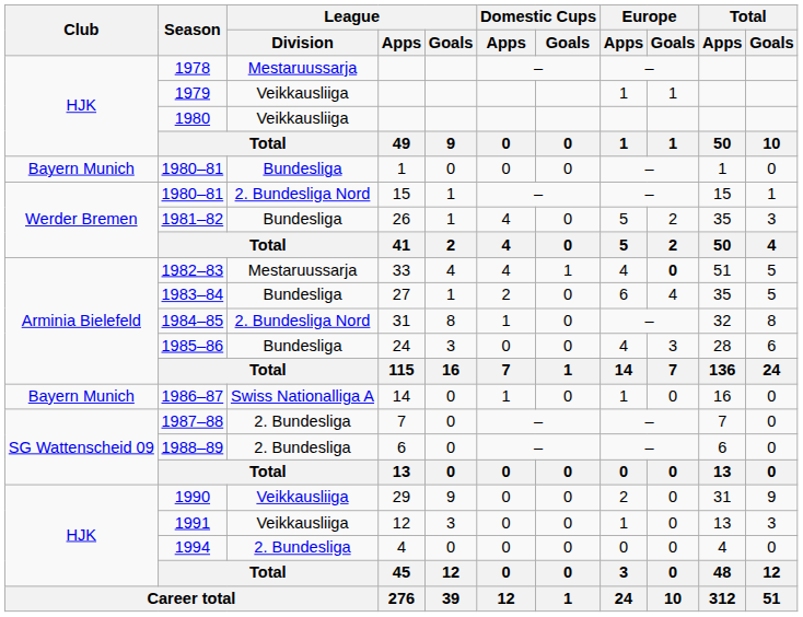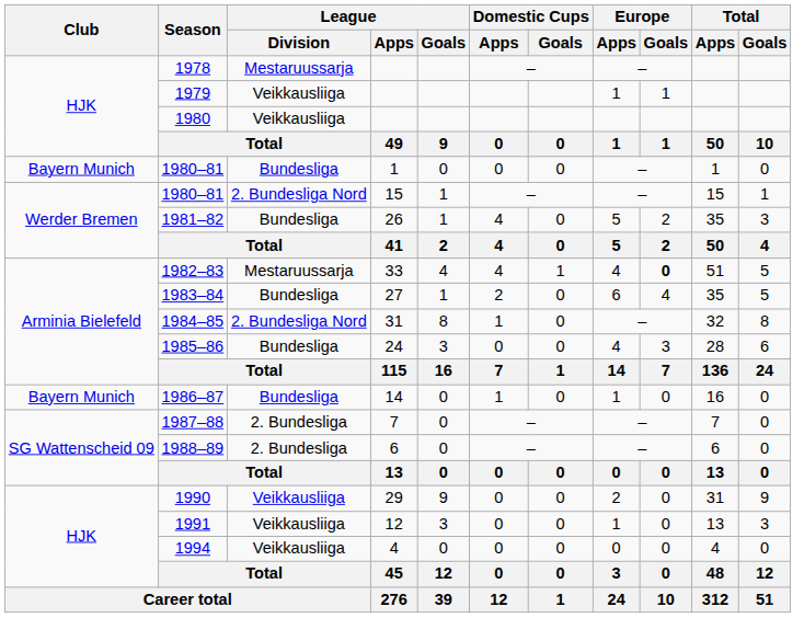 <table class="wikitable" style="text-align:center">
 <tr>
 <th rowspan="2">Club</th>
 <th rowspan="2">Season</th>
 <th colspan="3">League</th>
 <th colspan="2">Domestic Cups</th>
 <th colspan="2">Europe</th>
 <th colspan="2">Total</th>
 </tr>
 <tr>
 <th>Division</th>
 <th>Apps</th>
 <th>Goals</th>
 <th>Apps</th>
 <th>Goals</th>
 <th>Apps</th>
 <th>Goals</th>
 <th>Apps</th>
 <th>Goals</th>
 </tr>
 <tr>
 <td rowspan="4"><a href='#'>HJK</a></td>
 <td><a href='#'>1978</a></td>
 <td><a href='#'>Mestaruussarja</a></td>
 <td></td>
 <td></td>
 <td colspan="2">–</td>
 <td colspan="2">–</td>
 <td></td>
 <td></td>
 </tr>
 <tr>
 <td><a href='#'>1979</a></td>
 <td>Veikkausliiga</td>
 <td></td>
 <td></td>
 <td></td>
 <td></td>
 <td>1</td>
 <td>1</td>
 <td></td>
 <td></td>
 </tr>
 <tr>
 <td><a href='#'>1980</a></td>
 <td>Veikkausliiga</td>
 <td></td>
 <td></td>
 <td></td>
 <td></td>
 <td></td>
 <td></td>
 <td></td>
 <td></td>
 </tr>
 <tr>
 <th colspan="2">Total</th>
 <th>49</th>
 <th>9</th>
 <th>0</th>
 <th>0</th>
 <th>1</th>
 <th>1</th>
 <th>50</th>
 <th>10</th>
 </tr>
 <tr>
 <td><a href='#'>Bayern Munich</a></td>
 <td><a href='#'>1980–81</a></td>
 <td><a href='#'>Bundesliga</a></td>
 <td>1</td>
 <td>0</td>
 <td>0</td>
 <td>0</td>
 <td colspan="2">–</td>
 <td>1</td>
 <td>0</td>
 </tr>
 <tr>
 <td rowspan="3"><a href='#'>Werder Bremen</a></td>
 <td><a href='#'>1980–81</a></td>
 <td><a href='#'>2. Bundesliga Nord</a></td>
 <td>15</td>
 <td>1</td>
 <td colspan="2">–</td>
 <td colspan="2">–</td>
 <td>15</td>
 <td>1</td>
 </tr>
 <tr>
 <td><a href='#'>1981–82</a></td>
 <td>Bundesliga</td>
 <td>26</td>
 <td>1</td>
 <td>4</td>
 <td>0</td>
 <td>5</td>
 <td>2</td>
 <td>35</td>
 <td>3</td>
 </tr>
 <tr>
 <th colspan="2">Total</th>
 <th>41</th>
 <th>2</th>
 <th>4</th>
 <th>0</th>
 <th>5</th>
 <th>2</th>
 <th>50</th>
 <th>4</th>
 </tr>
 <tr>
 <td rowspan="5"><a href='#'>Arminia Bielefeld</a></td>
 <td><a href='#'>1982–83</a></td>
 <td>Mestaruussarja</td>
 <td>33</td>
 <td>4</td>
 <td>4</td>
 <td>1</td>
 <td>4</td>
 <td><strong>0</strong></td>
 <td>51</td>
 <td>5</td>
 </tr>
 <tr>
 <td><a href='#'>1983–84</a></td>
 <td>Bundesliga</td>
 <td>27</td>
 <td>1</td>
 <td>2</td>
 <td>0</td>
 <td>6</td>
 <td>4</td>
 <td>35</td>
 <td>5</td>
 </tr>
 <tr>
 <td><a href='#'>1984–85</a></td>
 <td><a href='#'>2. Bundesliga Nord</a></td>
 <td>31</td>
 <td>8</td>
 <td>1</td>
 <td>0</td>
 <td colspan="2">–</td>
 <td>32</td>
 <td>8</td>
 </tr>
 <tr>
 <td><a href='#'>1985–86</a></td>
 <td>Bundesliga</td>
 <td>24</td>
 <td>3</td>
 <td>0</td>
 <td>0</td>
 <td>4</td>
 <td>3</td>
 <td>28</td>
 <td>6</td>
 </tr>
 <tr>
 <th colspan="2">Total</th>
 <th>115</th>
 <th>16</th>
 <th>7</th>
 <th>1</th>
 <th>14</th>
 <th>7</th>
 <th>136</th>
 <th>24</th>
 </tr>
 <tr>
 <td><a href='#'>Bayern Munich</a></td>
 <td><a href='#'>1986–87</a></td>
-<td><a href='#'>Swiss Nationalliga A</a></td>
+<td><a href='#'>Bundesliga</a></td>
 <td>14</td>
 <td>0</td>
 <td>1</td>
 <td>0</td>
 <td>1</td>
 <td>0</td>
 <td>16</td>
 <td>0</td>
 </tr>
 <tr>
 <td rowspan="3"><a href='#'>SG Wattenscheid 09</a></td>
 <td><a href='#'>1987–88</a></td>
 <td>2. Bundesliga</td>
 <td>7</td>
 <td>0</td>
 <td colspan="2">–</td>
 <td colspan="2">–</td>
 <td>7</td>
 <td>0</td>
 </tr>
 <tr>
 <td><a href='#'>1988–89</a></td>
 <td>2. Bundesliga</td>
 <td>6</td>
 <td>0</td>
 <td colspan="2">–</td>
 <td colspan="2">–</td>
 <td>6</td>
 <td>0</td>
 </tr>
 <tr>
 <th colspan="2">Total</th>
 <th>13</th>
 <th>0</th>
 <th>0</th>
 <th>0</th>
 <th>0</th>
 <th>0</th>
 <th>13</th>
 <th>0</th>
 </tr>
 <tr>
 <td rowspan="4"><a href='#'>HJK</a></td>
 <td><a href='#'>1990</a></td>
 <td><a href='#'>Veikkausliiga</a></td>
 <td>29</td>
 <td>9</td>
 <td>0</td>
 <td>0</td>
 <td>2</td>
 <td>0</td>
 <td>31</td>
 <td>9</td>
 </tr>
 <tr>
 <td><a href='#'>1991</a></td>
 <td>Veikkausliiga</td>
 <td>12</td>
 <td>3</td>
 <td>0</td>
 <td>0</td>
 <td>1</td>
 <td>0</td>
 <td>13</td>
 <td>3</td>
 </tr>
 <tr>
 <td><a href='#'>1994</a></td>
-<td><a href='#'>2. Bundesliga</a></td>
+<td>Veikkausliiga</td>
 <td>4</td>
 <td>0</td>
 <td>0</td>
 <td>0</td>
 <td>0</td>
 <td>0</td>
 <td>4</td>
 <td>0</td>
 </tr>
 <tr>
 <th colspan="2">Total</th>
 <th>45</th>
 <th>12</th>
 <th>0</th>
 <th>0</th>
 <th>3</th>
 <th>0</th>
 <th>48</th>
 <th>12</th>
 </tr>
 <tr>
 <th colspan="3">Career total</th>
 <th>276</th>
 <th>39</th>
 <th>12</th>
 <th>1</th>
 <th>24</th>
 <th>10</th>
 <th>312</th>
 <th>51</th>
 </tr>
 </table>
